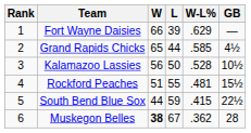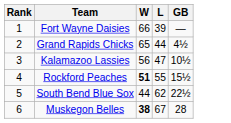 <table class="wikitable" style="text-align:center;">
 <tr>
 <th>Rank</th>
 <th>Team</th>
 <th>W</th>
 <th>L</th>
-<th>W-L%</th>
 <th>GB</th>
 </tr>
 <tr>
 <td>1</td>
 <td><a href='#'>Fort Wayne Daisies</a></td>
 <td>66</td>
 <td>39</td>
-<td>.629</td>
 <td>—</td>
 </tr>
 <tr>
 <td>2</td>
 <td><a href='#'>Grand Rapids Chicks</a></td>
 <td>65</td>
 <td>44</td>
-<td>.585</td>
 <td>4½</td>
 </tr>
 <tr>
 <td>3</td>
 <td><a href='#'>Kalamazoo Lassies</a></td>
 <td>56</td>
-<td>50</td>
-<td>.528</td>
+<td>47</td>
 <td>10½</td>
 </tr>
 <tr>
 <td>4</td>
 <td><a href='#'>Rockford Peaches</a></td>
-<td>51</td>
+<td><strong>51</strong></td>
 <td>55</td>
-<td>.481</td>
 <td>15½</td>
 </tr>
 <tr>
 <td>5</td>
 <td><a href='#'>South Bend Blue Sox</a></td>
 <td>44</td>
-<td>59</td>
-<td>.415</td>
+<td>62</td>
 <td>22½</td>
 </tr>
 <tr>
 <td>6</td>
 <td><a href='#'>Muskegon Belles</a></td>
 <td><strong>38</strong></td>
 <td>67</td>
-<td>.362</td>
 <td>28</td>
 </tr>
 </table>
